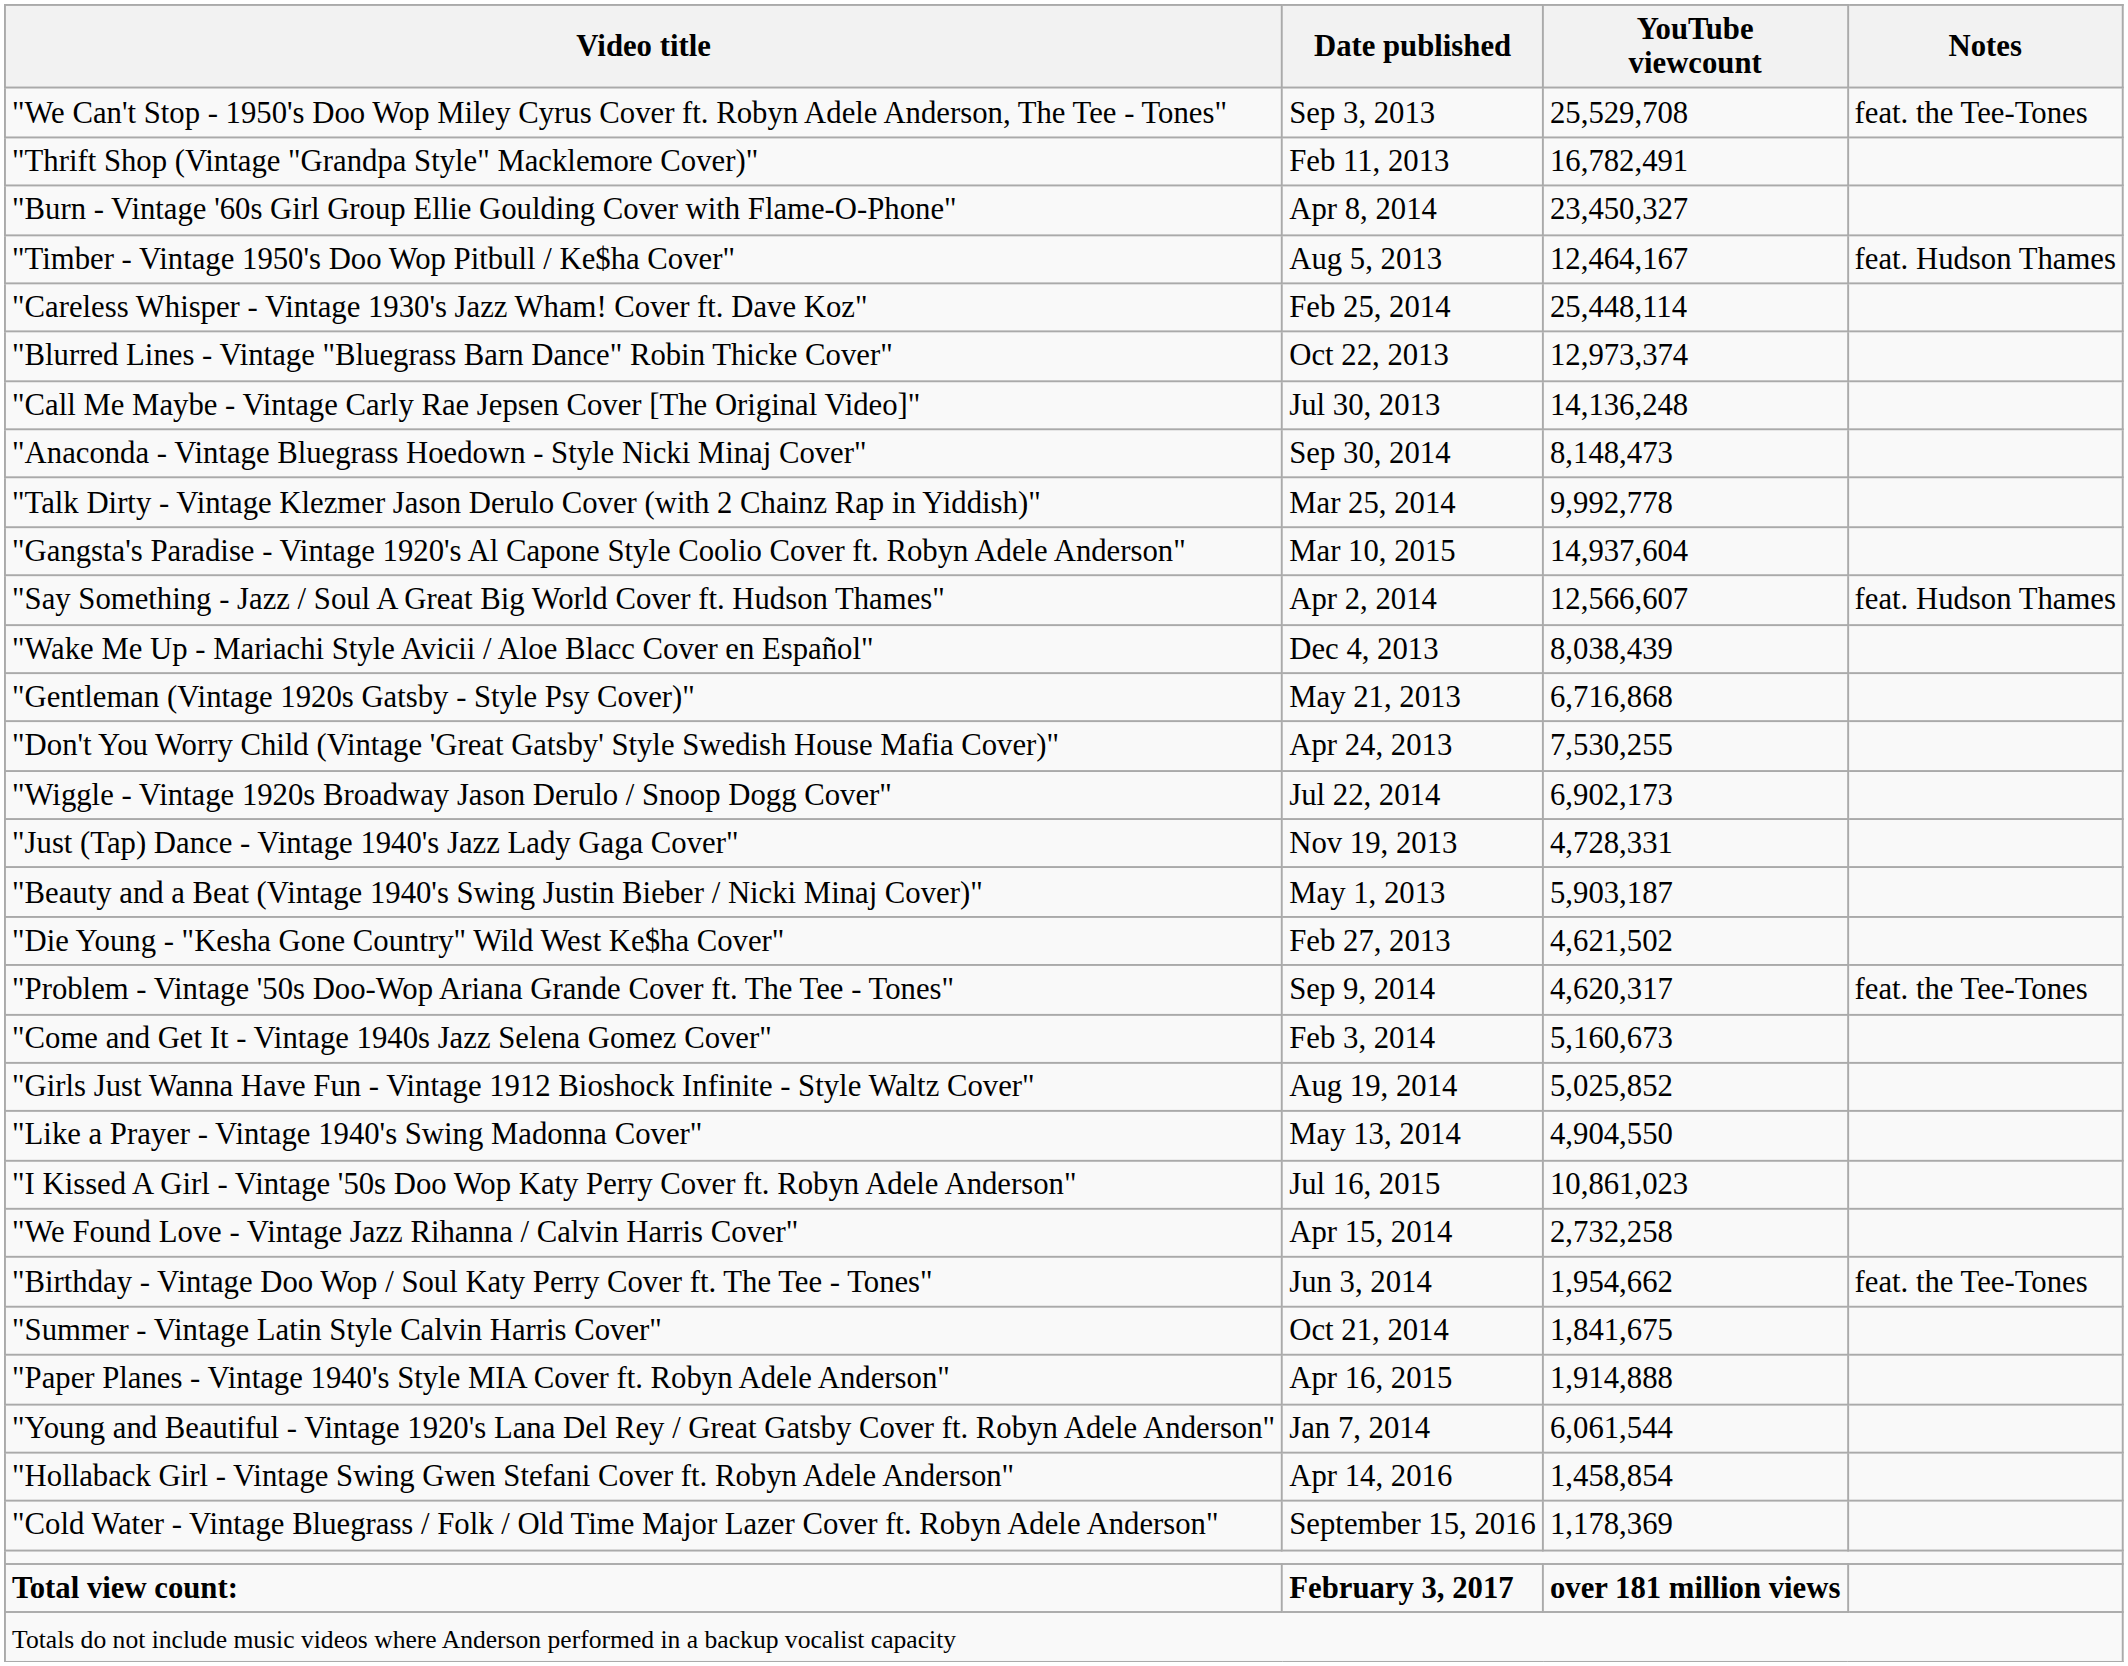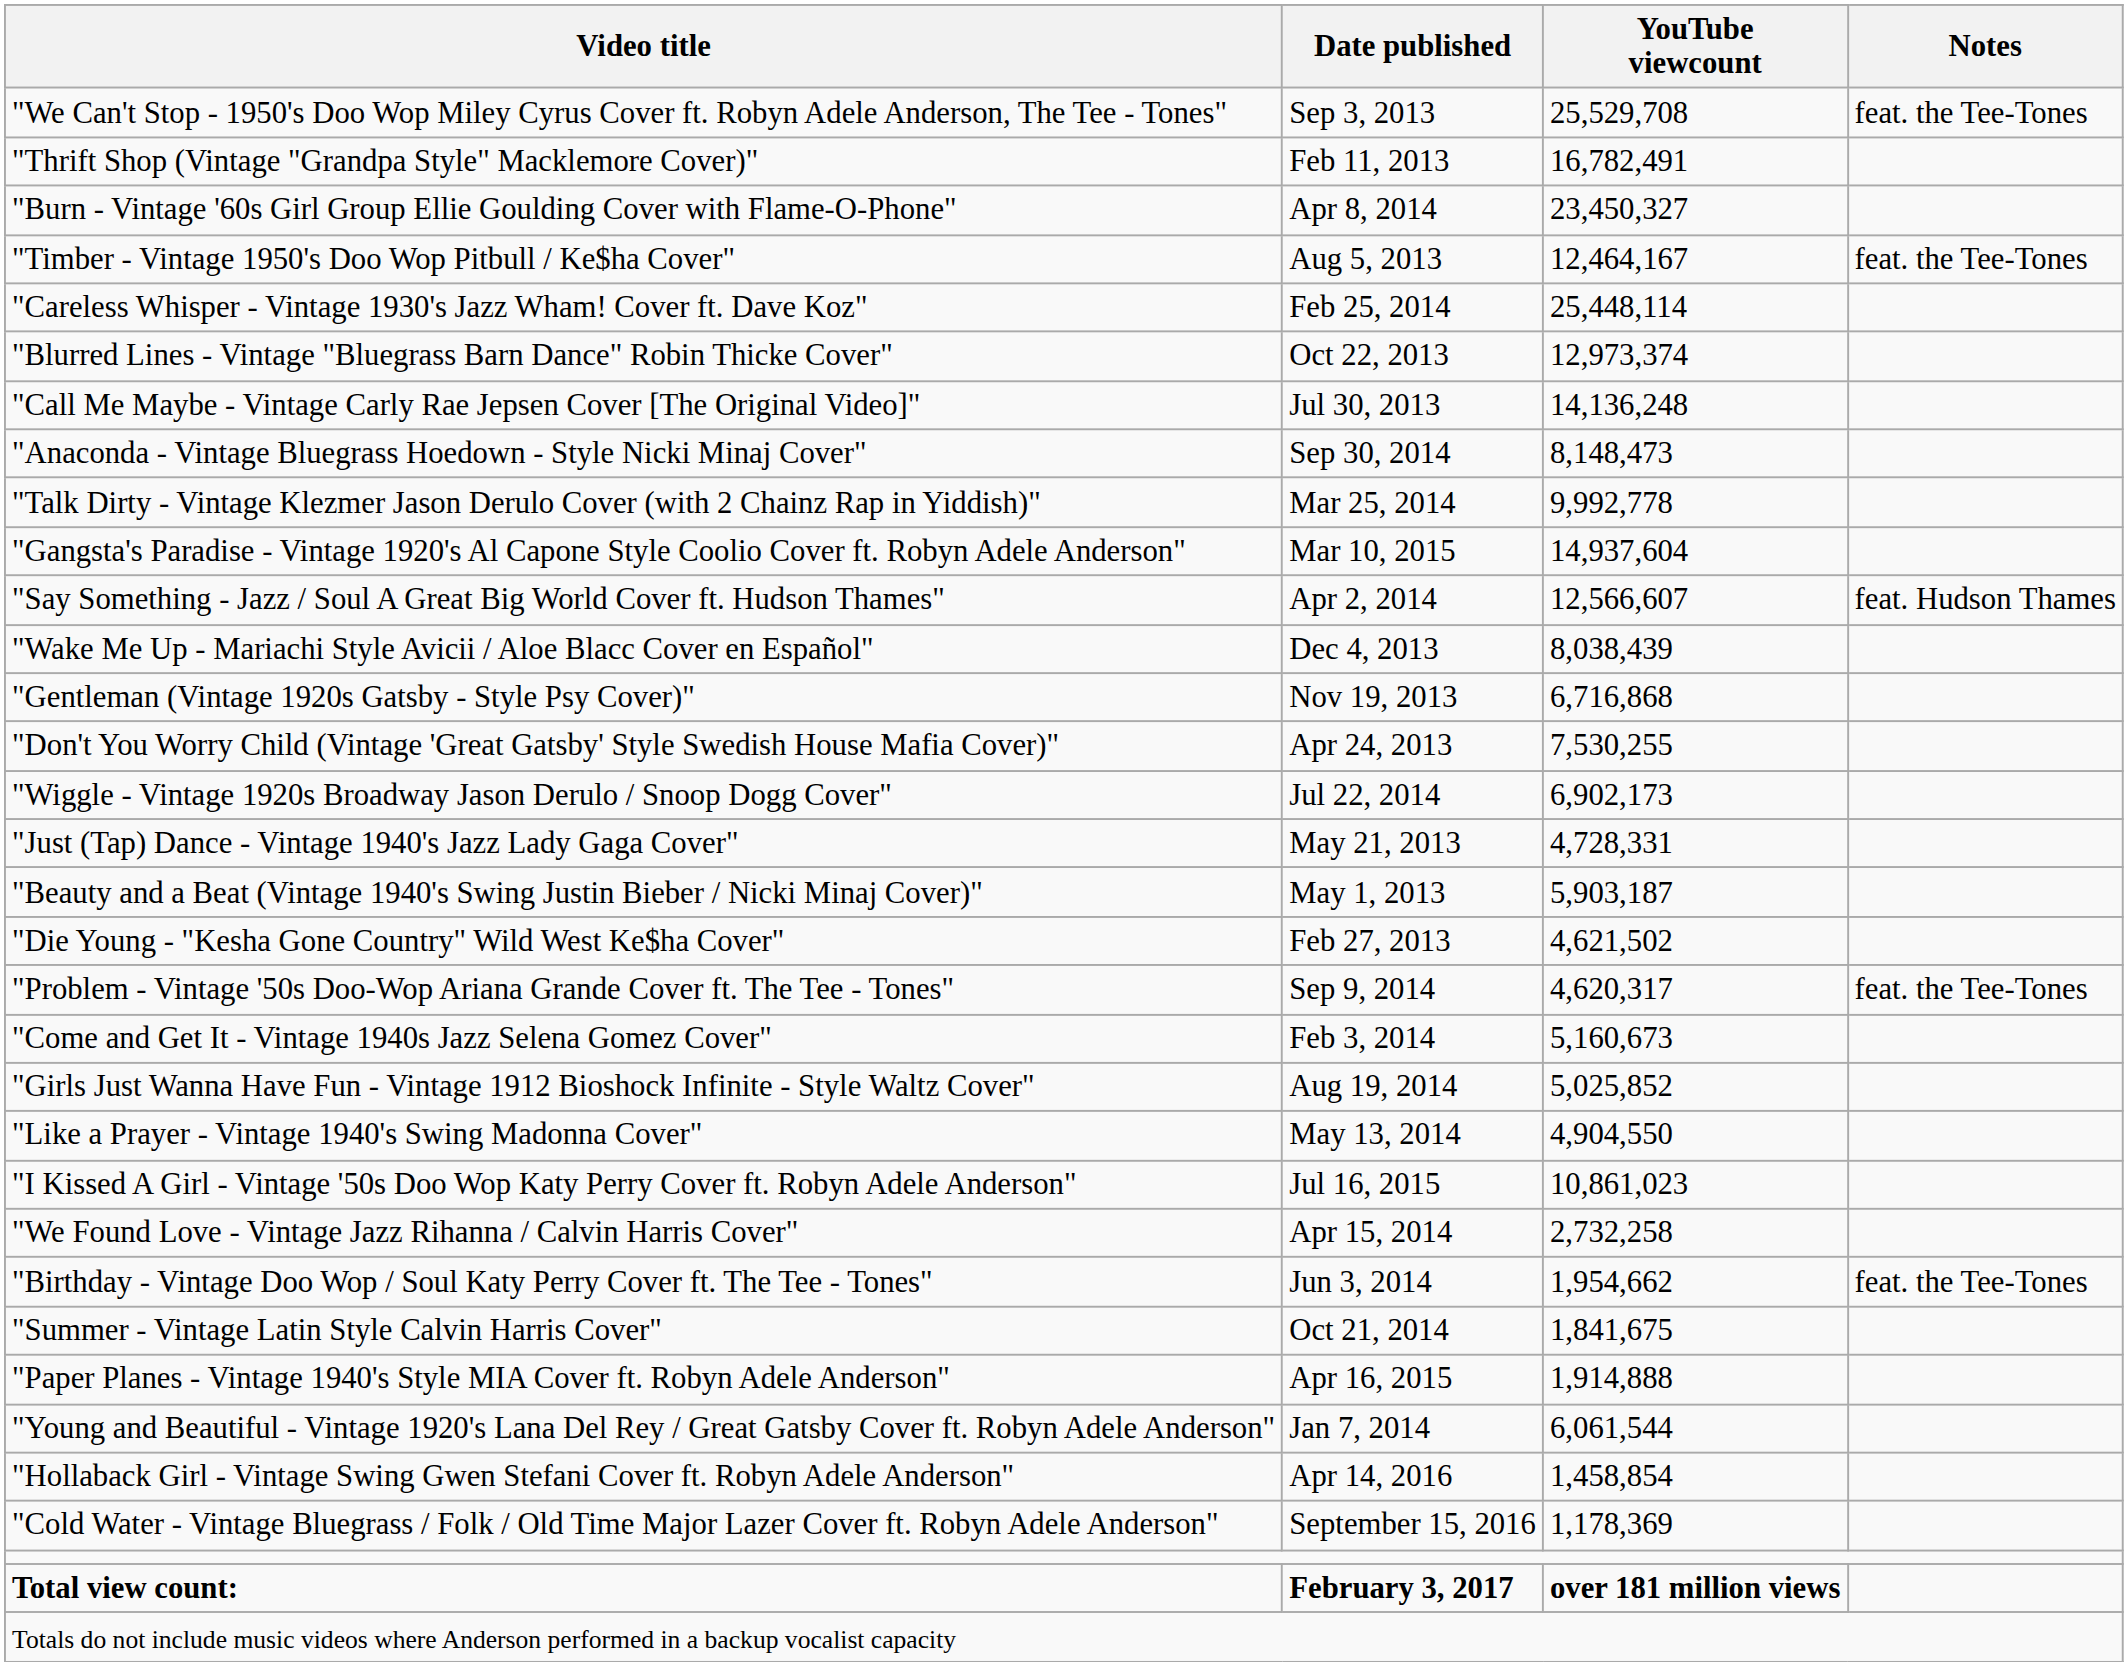 <table class="wikitable">
 <tr>
 <th>Video title</th>
 <th>Date published</th>
 <th>YouTube<br>viewcount</th>
 <th>Notes</th>
 </tr>
 <tr>
 <td>"We Can't Stop - 1950's Doo Wop Miley Cyrus Cover ft. Robyn Adele Anderson, The Tee - Tones"</td>
 <td>Sep 3, 2013</td>
 <td>25,529,708</td>
 <td>feat. the Tee-Tones</td>
 </tr>
 <tr>
 <td>"Thrift Shop (Vintage "Grandpa Style" Macklemore Cover)"</td>
 <td>Feb 11, 2013</td>
 <td>16,782,491</td>
 <td></td>
 </tr>
 <tr>
 <td>"Burn - Vintage '60s Girl Group Ellie Goulding Cover with Flame-O-Phone"</td>
 <td>Apr 8, 2014</td>
 <td>23,450,327</td>
 <td></td>
 </tr>
 <tr>
 <td>"Timber - Vintage 1950's Doo Wop Pitbull / Ke$ha Cover"</td>
 <td>Aug 5, 2013</td>
 <td>12,464,167</td>
-<td>feat. Hudson Thames</td>
+<td>feat. the Tee-Tones</td>
 </tr>
 <tr>
 <td>"Careless Whisper - Vintage 1930's Jazz Wham! Cover ft. Dave Koz"</td>
 <td>Feb 25, 2014</td>
 <td>25,448,114</td>
 <td></td>
 </tr>
 <tr>
 <td>"Blurred Lines - Vintage "Bluegrass Barn Dance" Robin Thicke Cover"</td>
 <td>Oct 22, 2013</td>
 <td>12,973,374</td>
 <td></td>
 </tr>
 <tr>
 <td>"Call Me Maybe - Vintage Carly Rae Jepsen Cover [The Original Video]"</td>
 <td>Jul 30, 2013</td>
 <td>14,136,248</td>
 <td></td>
 </tr>
 <tr>
 <td>"Anaconda - Vintage Bluegrass Hoedown - Style Nicki Minaj Cover"</td>
 <td>Sep 30, 2014</td>
 <td>8,148,473</td>
 <td></td>
 </tr>
 <tr>
 <td>"Talk Dirty - Vintage Klezmer Jason Derulo Cover (with 2 Chainz Rap in Yiddish)"</td>
 <td>Mar 25, 2014</td>
 <td>9,992,778</td>
 <td></td>
 </tr>
 <tr>
 <td>"Gangsta's Paradise - Vintage 1920's Al Capone Style Coolio Cover ft. Robyn Adele Anderson"</td>
 <td>Mar 10, 2015</td>
 <td>14,937,604</td>
 <td></td>
 </tr>
 <tr>
 <td>"Say Something - Jazz / Soul A Great Big World Cover ft. Hudson Thames"</td>
 <td>Apr 2, 2014</td>
 <td>12,566,607</td>
 <td>feat. Hudson Thames</td>
 </tr>
 <tr>
 <td>"Wake Me Up - Mariachi Style Avicii / Aloe Blacc Cover en Español"</td>
 <td>Dec 4, 2013</td>
 <td>8,038,439</td>
 <td></td>
 </tr>
 <tr>
 <td>"Gentleman (Vintage 1920s Gatsby - Style Psy Cover)"</td>
-<td>May 21, 2013</td>
+<td>Nov 19, 2013</td>
 <td>6,716,868</td>
 <td></td>
 </tr>
 <tr>
 <td>"Don't You Worry Child (Vintage 'Great Gatsby' Style Swedish House Mafia Cover)"</td>
 <td>Apr 24, 2013</td>
 <td>7,530,255</td>
 <td></td>
 </tr>
 <tr>
 <td>"Wiggle - Vintage 1920s Broadway Jason Derulo / Snoop Dogg Cover"</td>
 <td>Jul 22, 2014</td>
 <td>6,902,173</td>
 <td></td>
 </tr>
 <tr>
 <td>"Just (Tap) Dance - Vintage 1940's Jazz Lady Gaga Cover"</td>
-<td>Nov 19, 2013</td>
+<td>May 21, 2013</td>
 <td>4,728,331</td>
 <td></td>
 </tr>
 <tr>
 <td>"Beauty and a Beat (Vintage 1940's Swing Justin Bieber / Nicki Minaj Cover)"</td>
 <td>May 1, 2013</td>
 <td>5,903,187</td>
 <td></td>
 </tr>
 <tr>
 <td>"Die Young - "Kesha Gone Country" Wild West Ke$ha Cover"</td>
 <td>Feb 27, 2013</td>
 <td>4,621,502</td>
 <td></td>
 </tr>
 <tr>
 <td>"Problem - Vintage '50s Doo-Wop Ariana Grande Cover ft. The Tee - Tones"</td>
 <td>Sep 9, 2014</td>
 <td>4,620,317</td>
 <td>feat. the Tee-Tones</td>
 </tr>
 <tr>
 <td>"Come and Get It - Vintage 1940s Jazz Selena Gomez Cover"</td>
 <td>Feb 3, 2014</td>
 <td>5,160,673</td>
 <td></td>
 </tr>
 <tr>
 <td>"Girls Just Wanna Have Fun - Vintage 1912 Bioshock Infinite - Style Waltz Cover"</td>
 <td>Aug 19, 2014</td>
 <td>5,025,852</td>
 <td></td>
 </tr>
 <tr>
 <td>"Like a Prayer - Vintage 1940's Swing Madonna Cover"</td>
 <td>May 13, 2014</td>
 <td>4,904,550</td>
 <td></td>
 </tr>
 <tr>
 <td>"I Kissed A Girl - Vintage '50s Doo Wop Katy Perry Cover ft. Robyn Adele Anderson"</td>
 <td>Jul 16, 2015</td>
 <td>10,861,023</td>
 <td></td>
 </tr>
 <tr>
 <td>"We Found Love - Vintage Jazz Rihanna / Calvin Harris Cover"</td>
 <td>Apr 15, 2014</td>
 <td>2,732,258</td>
 <td></td>
 </tr>
 <tr>
 <td>"Birthday - Vintage Doo Wop / Soul Katy Perry Cover ft. The Tee - Tones"</td>
 <td>Jun 3, 2014</td>
 <td>1,954,662</td>
 <td>feat. the Tee-Tones</td>
 </tr>
 <tr>
 <td>"Summer - Vintage Latin Style Calvin Harris Cover"</td>
 <td>Oct 21, 2014</td>
 <td>1,841,675</td>
 <td></td>
 </tr>
 <tr>
 <td>"Paper Planes - Vintage 1940's Style MIA Cover ft. Robyn Adele Anderson"</td>
 <td>Apr 16, 2015</td>
 <td>1,914,888</td>
 <td></td>
 </tr>
 <tr>
 <td>"Young and Beautiful - Vintage 1920's Lana Del Rey / Great Gatsby Cover ft. Robyn Adele Anderson"</td>
 <td>Jan 7, 2014</td>
 <td>6,061,544</td>
 <td></td>
 </tr>
 <tr>
 <td>"Hollaback Girl - Vintage Swing Gwen Stefani Cover ft. Robyn Adele Anderson"</td>
 <td>Apr 14, 2016</td>
 <td>1,458,854</td>
 <td></td>
 </tr>
 <tr>
 <td>"Cold Water - Vintage Bluegrass / Folk / Old Time Major Lazer Cover ft. Robyn Adele Anderson"</td>
 <td>September 15, 2016</td>
 <td>1,178,369</td>
 <td></td>
 </tr>
 <tr>
 <td colspan="4"></td>
 </tr>
 <tr>
 <td><strong>Total view count:</strong></td>
 <td><strong>February 3, 2017</strong></td>
 <td><strong>over 181 million views</strong></td>
 <td></td>
 </tr>
 <tr>
 <td colspan="4"><small>Totals do not include music videos where Anderson performed in a backup vocalist capacity</small></td>
 </tr>
 </table>
